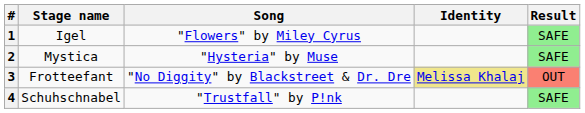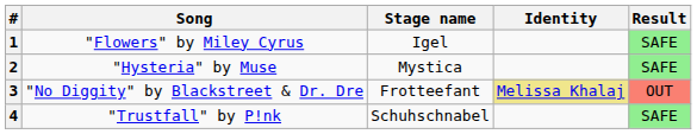 <table class="wikitable plainrowheaders" style="text-align: center;">
 <tr>
 <th>#</th>
+<th>Song</th>
 <th>Stage name</th>
-<th>Song</th>
 <th>Identity</th>
 <th>Result</th>
 </tr>
 <tr>
 <th>1</th>
+<td>"<a href='#'>Flowers</a>" by <a href='#'>Miley Cyrus</a></td>
 <td>Igel</td>
-<td>"<a href='#'>Flowers</a>" by <a href='#'>Miley Cyrus</a></td>
 <td></td>
 <td bgcolor=lightgreen>SAFE</td>
 </tr>
 <tr>
 <th>2</th>
+<td>"<a href='#'>Hysteria</a>" by <a href='#'>Muse</a></td>
 <td>Mystica</td>
-<td>"<a href='#'>Hysteria</a>" by <a href='#'>Muse</a></td>
 <td></td>
 <td bgcolor=lightgreen>SAFE</td>
 </tr>
 <tr>
 <th>3</th>
+<td>"<a href='#'>No Diggity</a>" by <a href='#'>Blackstreet</a> & <a href='#'>Dr. Dre</a></td>
 <td>Frotteefant</td>
-<td>"<a href='#'>No Diggity</a>" by <a href='#'>Blackstreet</a> & <a href='#'>Dr. Dre</a></td>
 <td style="background: khaki;"><a href='#'>Melissa Khalaj</a></td>
 <td bgcolor=salmon>OUT</td>
 </tr>
 <tr>
 <th>4</th>
+<td>"<a href='#'>Trustfall</a>" by <a href='#'>P!nk</a></td>
 <td>Schuhschnabel</td>
-<td>"<a href='#'>Trustfall</a>" by <a href='#'>P!nk</a></td>
 <td></td>
 <td bgcolor=lightgreen>SAFE</td>
 </tr>
 </table>
